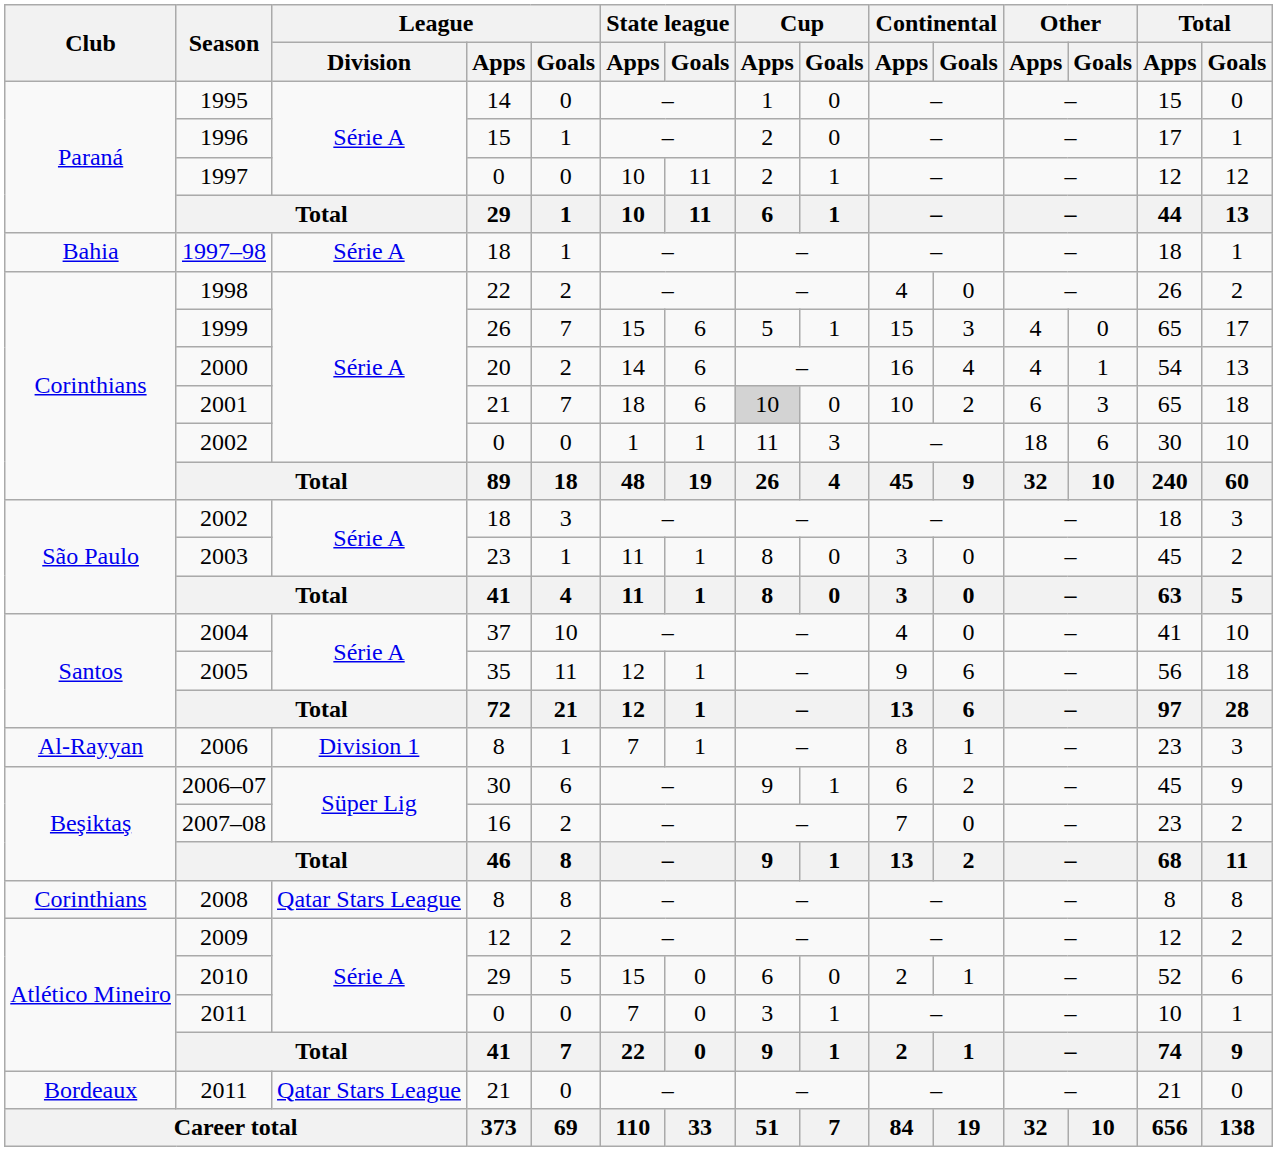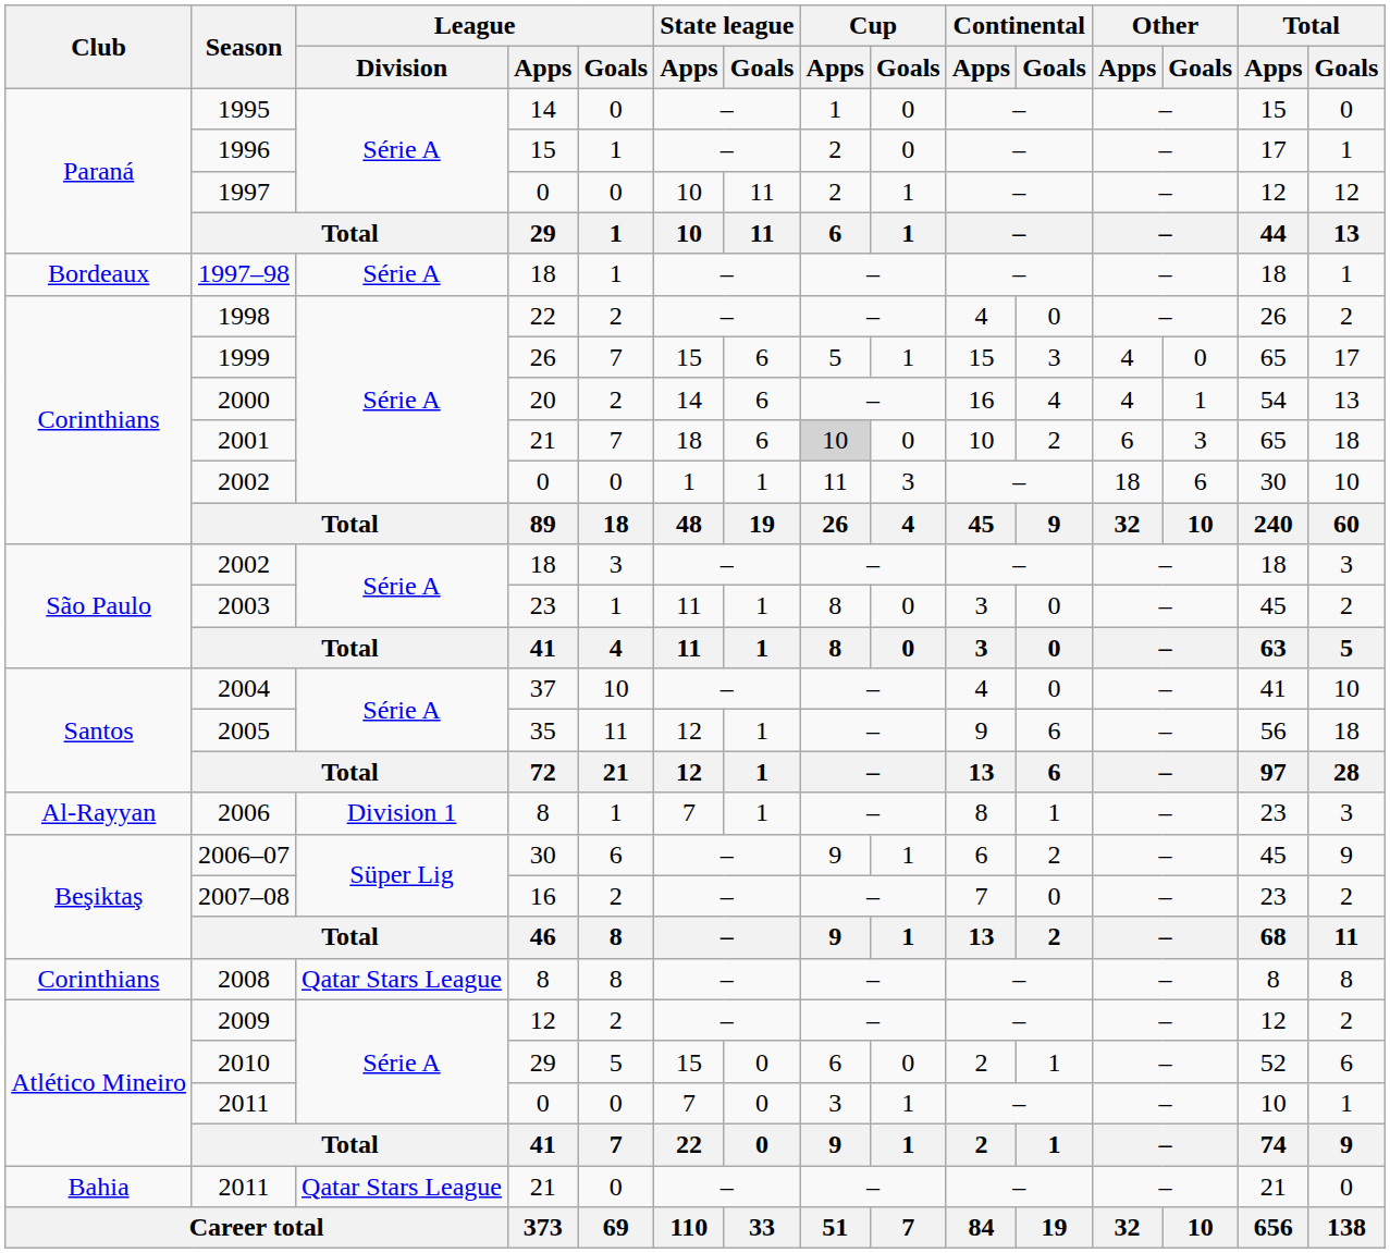 <table class="wikitable" style="text-align: center">
 <tr>
 <th rowspan="2">Club</th>
 <th rowspan="2">Season</th>
 <th colspan="3">League</th>
 <th colspan="2">State league</th>
 <th colspan="2">Cup</th>
 <th colspan="2">Continental</th>
 <th colspan="2">Other</th>
 <th colspan="2">Total</th>
 </tr>
 <tr>
 <th>Division</th>
 <th>Apps</th>
 <th>Goals</th>
 <th>Apps</th>
 <th>Goals</th>
 <th>Apps</th>
 <th>Goals</th>
 <th>Apps</th>
 <th>Goals</th>
 <th>Apps</th>
 <th>Goals</th>
 <th>Apps</th>
 <th>Goals</th>
 </tr>
 <tr>
 <td rowspan="4" align="center"><a href='#'>Paraná</a></td>
 <td>1995</td>
 <td rowspan="3"><a href='#'>Série A</a></td>
 <td>14</td>
 <td>0</td>
 <td colspan="2">–</td>
 <td>1</td>
 <td>0</td>
 <td colspan="2">–</td>
 <td colspan="2">–</td>
 <td>15</td>
 <td>0</td>
 </tr>
 <tr>
 <td>1996</td>
 <td>15</td>
 <td>1</td>
 <td colspan="2">–</td>
 <td>2</td>
 <td>0</td>
 <td colspan="2">–</td>
 <td colspan="2">–</td>
 <td>17</td>
 <td>1</td>
 </tr>
 <tr>
 <td>1997</td>
 <td>0</td>
 <td>0</td>
 <td>10</td>
 <td>11</td>
 <td>2</td>
 <td>1</td>
 <td colspan="2">–</td>
 <td colspan="2">–</td>
 <td>12</td>
 <td>12</td>
 </tr>
 <tr>
 <th colspan="2">Total</th>
 <th>29</th>
 <th>1</th>
 <th>10</th>
 <th>11</th>
 <th>6</th>
 <th>1</th>
 <th colspan="2">–</th>
 <th colspan="2">–</th>
 <th>44</th>
 <th>13</th>
 </tr>
 <tr>
-<td rowspan="1" align="center"><a href='#'>Bahia</a></td>
+<td rowspan="1" align="center"><a href='#'>Bordeaux</a></td>
 <td><a href='#'>1997–98</a></td>
 <td><a href='#'>Série A</a></td>
 <td>18</td>
 <td>1</td>
 <td colspan="2">–</td>
 <td colspan="2">–</td>
 <td colspan="2">–</td>
 <td colspan="2">–</td>
 <td>18</td>
 <td>1</td>
 </tr>
 <tr>
 <td rowspan="6" align="center"><a href='#'>Corinthians</a></td>
 <td>1998</td>
 <td rowspan="5"><a href='#'>Série A</a></td>
 <td>22</td>
 <td>2</td>
 <td colspan="2">–</td>
 <td colspan="2">–</td>
 <td>4</td>
 <td>0</td>
 <td colspan="2">–</td>
 <td>26</td>
 <td>2</td>
 </tr>
 <tr>
 <td>1999</td>
 <td>26</td>
 <td>7</td>
 <td>15</td>
 <td>6</td>
 <td>5</td>
 <td>1</td>
 <td>15</td>
 <td>3</td>
 <td>4</td>
 <td>0</td>
 <td>65</td>
 <td>17</td>
 </tr>
 <tr>
 <td>2000</td>
 <td>20</td>
 <td>2</td>
 <td>14</td>
 <td>6</td>
 <td colspan="2">–</td>
 <td>16</td>
 <td>4</td>
 <td>4</td>
 <td>1</td>
 <td>54</td>
 <td>13</td>
 </tr>
 <tr>
 <td>2001</td>
 <td>21</td>
 <td>7</td>
 <td>18</td>
 <td>6</td>
 <td style="background: lightgrey;">10</td>
 <td>0</td>
 <td>10</td>
 <td>2</td>
 <td>6</td>
 <td>3</td>
 <td>65</td>
 <td>18</td>
 </tr>
 <tr>
 <td>2002</td>
 <td>0</td>
 <td>0</td>
 <td>1</td>
 <td>1</td>
 <td>11</td>
 <td>3</td>
 <td colspan="2">–</td>
 <td>18</td>
 <td>6</td>
 <td>30</td>
 <td>10</td>
 </tr>
 <tr>
 <th colspan="2">Total</th>
 <th>89</th>
 <th>18</th>
 <th>48</th>
 <th>19</th>
 <th>26</th>
 <th>4</th>
 <th>45</th>
 <th>9</th>
 <th>32</th>
 <th>10</th>
 <th>240</th>
 <th>60</th>
 </tr>
 <tr>
 <td rowspan="3" align="center"><a href='#'>São Paulo</a></td>
 <td>2002</td>
 <td rowspan="2"><a href='#'>Série A</a></td>
 <td>18</td>
 <td>3</td>
 <td colspan="2">–</td>
 <td colspan="2">–</td>
 <td colspan="2">–</td>
 <td colspan="2">–</td>
 <td>18</td>
 <td>3</td>
 </tr>
 <tr>
 <td>2003</td>
 <td>23</td>
 <td>1</td>
 <td>11</td>
 <td>1</td>
 <td>8</td>
 <td>0</td>
 <td>3</td>
 <td>0</td>
 <td colspan="2">–</td>
 <td>45</td>
 <td>2</td>
 </tr>
 <tr>
 <th colspan="2">Total</th>
 <th>41</th>
 <th>4</th>
 <th>11</th>
 <th>1</th>
 <th>8</th>
 <th>0</th>
 <th>3</th>
 <th>0</th>
 <th colspan="2">–</th>
 <th>63</th>
 <th>5</th>
 </tr>
 <tr>
 <td rowspan="3" align="center"><a href='#'>Santos</a></td>
 <td>2004</td>
 <td rowspan="2"><a href='#'>Série A</a></td>
 <td>37</td>
 <td>10</td>
 <td colspan="2">–</td>
 <td colspan="2">–</td>
 <td>4</td>
 <td>0</td>
 <td colspan="2">–</td>
 <td>41</td>
 <td>10</td>
 </tr>
 <tr>
 <td>2005</td>
 <td>35</td>
 <td>11</td>
 <td>12</td>
 <td>1</td>
 <td colspan="2">–</td>
 <td>9</td>
 <td>6</td>
 <td colspan="2">–</td>
 <td>56</td>
 <td>18</td>
 </tr>
 <tr>
 <th colspan="2">Total</th>
 <th>72</th>
 <th>21</th>
 <th>12</th>
 <th>1</th>
 <th colspan="2">–</th>
 <th>13</th>
 <th>6</th>
 <th colspan="2">–</th>
 <th>97</th>
 <th>28</th>
 </tr>
 <tr>
 <td rowspan="1" align="center"><a href='#'>Al-Rayyan</a></td>
 <td>2006</td>
 <td><a href='#'>Division 1</a></td>
 <td>8</td>
 <td>1</td>
 <td>7</td>
 <td>1</td>
 <td colspan="2">–</td>
 <td>8</td>
 <td>1</td>
 <td colspan="2">–</td>
 <td>23</td>
 <td>3</td>
 </tr>
 <tr>
 <td rowspan="3" align="center"><a href='#'>Beşiktaş</a></td>
 <td>2006–07</td>
 <td rowspan="2"><a href='#'>Süper Lig</a></td>
 <td>30</td>
 <td>6</td>
 <td colspan="2">–</td>
 <td>9</td>
 <td>1</td>
 <td>6</td>
 <td>2</td>
 <td colspan="2">–</td>
 <td>45</td>
 <td>9</td>
 </tr>
 <tr>
 <td>2007–08</td>
 <td>16</td>
 <td>2</td>
 <td colspan="2">–</td>
 <td colspan="2">–</td>
 <td>7</td>
 <td>0</td>
 <td colspan="2">–</td>
 <td>23</td>
 <td>2</td>
 </tr>
 <tr>
 <th colspan="2">Total</th>
 <th>46</th>
 <th>8</th>
 <th colspan="2">–</th>
 <th>9</th>
 <th>1</th>
 <th>13</th>
 <th>2</th>
 <th colspan="2">–</th>
 <th>68</th>
 <th>11</th>
 </tr>
 <tr>
 <td rowspan="1" align="center"><a href='#'>Corinthians</a></td>
 <td>2008</td>
 <td><a href='#'>Qatar Stars League</a></td>
 <td>8</td>
 <td>8</td>
 <td colspan="2">–</td>
 <td colspan="2">–</td>
 <td colspan="2">–</td>
 <td colspan="2">–</td>
 <td>8</td>
 <td>8</td>
 </tr>
 <tr>
 <td rowspan="4" align="center"><a href='#'>Atlético Mineiro</a></td>
 <td>2009</td>
 <td rowspan="3"><a href='#'>Série A</a></td>
 <td>12</td>
 <td>2</td>
 <td colspan="2">–</td>
 <td colspan="2">–</td>
 <td colspan="2">–</td>
 <td colspan="2">–</td>
 <td>12</td>
 <td>2</td>
 </tr>
 <tr>
 <td>2010</td>
 <td>29</td>
 <td>5</td>
 <td>15</td>
 <td>0</td>
 <td>6</td>
 <td>0</td>
 <td>2</td>
 <td>1</td>
 <td colspan="2">–</td>
 <td>52</td>
 <td>6</td>
 </tr>
 <tr>
 <td>2011</td>
 <td>0</td>
 <td>0</td>
 <td>7</td>
 <td>0</td>
 <td>3</td>
 <td>1</td>
 <td colspan="2">–</td>
 <td colspan="2">–</td>
 <td>10</td>
 <td>1</td>
 </tr>
 <tr>
 <th colspan="2">Total</th>
 <th>41</th>
 <th>7</th>
 <th>22</th>
 <th>0</th>
 <th>9</th>
 <th>1</th>
 <th>2</th>
 <th>1</th>
 <th colspan="2">–</th>
 <th>74</th>
 <th>9</th>
 </tr>
 <tr>
-<td rowspan="1" align="center"><a href='#'>Bordeaux</a></td>
+<td rowspan="1" align="center"><a href='#'>Bahia</a></td>
 <td>2011</td>
 <td><a href='#'>Qatar Stars League</a></td>
 <td>21</td>
 <td>0</td>
 <td colspan="2">–</td>
 <td colspan="2">–</td>
 <td colspan="2">–</td>
 <td colspan="2">–</td>
 <td>21</td>
 <td>0</td>
 </tr>
 <tr>
 <th colspan="3">Career total</th>
 <th>373</th>
 <th>69</th>
 <th>110</th>
 <th>33</th>
 <th>51</th>
 <th>7</th>
 <th>84</th>
 <th>19</th>
 <th>32</th>
 <th>10</th>
 <th>656</th>
 <th>138</th>
 </tr>
 </table>
